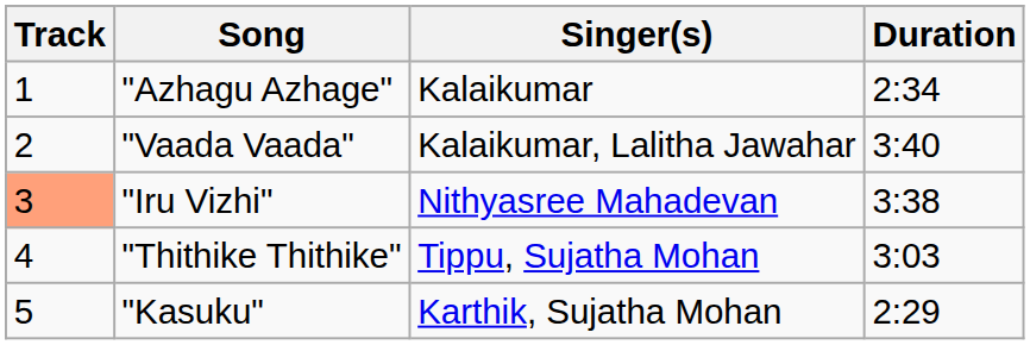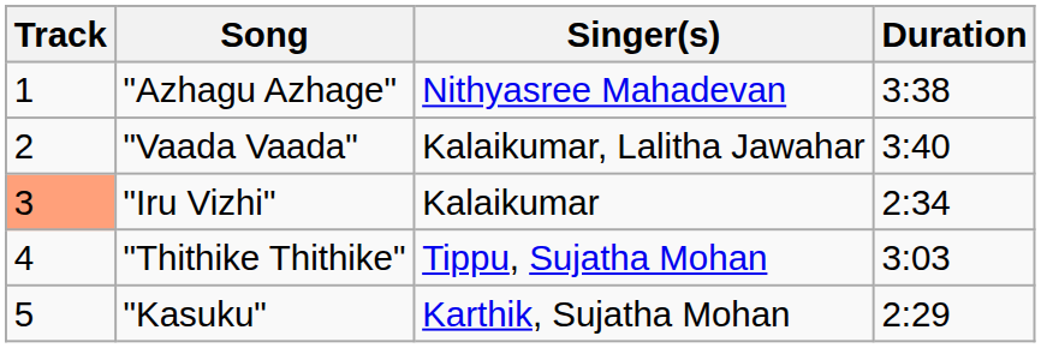 <table class="wikitable" style="font-size:95%;">
 <tr>
 <th>Track</th>
 <th>Song</th>
 <th>Singer(s)</th>
 <th>Duration</th>
 </tr>
 <tr>
 <td>1</td>
 <td>"Azhagu Azhage"</td>
-<td>Kalaikumar</td>
-<td>2:34</td>
+<td><a href='#'>Nithyasree Mahadevan</a></td>
+<td>3:38</td>
 </tr>
 <tr>
 <td>2</td>
 <td>"Vaada Vaada"</td>
 <td>Kalaikumar, Lalitha Jawahar</td>
 <td>3:40</td>
 </tr>
 <tr>
 <td style="background: lightsalmon;">3</td>
 <td>"Iru Vizhi"</td>
-<td><a href='#'>Nithyasree Mahadevan</a></td>
-<td>3:38</td>
+<td>Kalaikumar</td>
+<td>2:34</td>
 </tr>
 <tr>
 <td>4</td>
 <td>"Thithike Thithike"</td>
 <td><a href='#'>Tippu</a>, <a href='#'>Sujatha Mohan</a></td>
 <td>3:03</td>
 </tr>
 <tr>
 <td>5</td>
 <td>"Kasuku"</td>
 <td><a href='#'>Karthik</a>, Sujatha Mohan</td>
 <td>2:29</td>
 </tr>
 </table>
